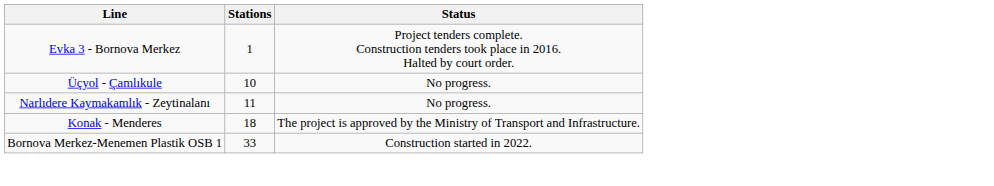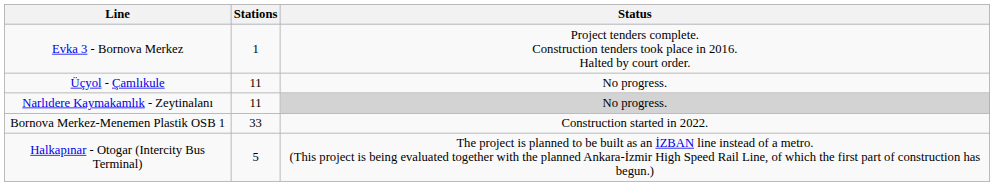 <table class="wikitable" align="center">
 <tr bgcolor=#CADCFB>
 <th>Line</th>
 <th>Stations</th>
 <th>Status</th>
 </tr>
 <tr>
 <td align="center"><a href='#'>Evka 3</a> - Bornova Merkez</td>
 <td align="center">1</td>
 <td align="center">Project tenders complete.<br>Construction tenders took place in 2016. <br> Halted by court order.</td>
 </tr>
 <tr>
 <td align="center"><a href='#'>Üçyol</a> - <a href='#'>Çamlıkule</a></td>
-<td align="center">10</td>
+<td align="center">11</td>
 <td align="center">No progress.</td>
 </tr>
 <tr>
 <td align="center"><a href='#'>Narlıdere Kaymakamlık</a> - Zeytinalanı</td>
 <td align="center">11</td>
-<td align="center">No progress.</td>
-</tr>
-<tr>
-<td align="center"><a href='#'>Konak</a> - Menderes</td>
-<td align="center">18</td>
-<td align="center">The project is approved by the Ministry of Transport and Infrastructure.</td>
+<td align="center" style="background: lightgrey;">No progress.</td>
 </tr>
 <tr>
 <td align="center">Bornova Merkez-Menemen Plastik OSB 1</td>
 <td align="center">33</td>
 <td align="center">Construction started in 2022.</td>
 </tr>
+<tr>
+<td align="center"><a href='#'>Halkapınar</a> - Otogar (Intercity Bus Terminal)</td>
+<td align="center">5</td>
+<td align="center">The project is planned to be built as an <a href='#'>İZBAN</a> line instead of a metro.<br> (This project is being evaluated together with the planned Ankara-İzmir High Speed Rail Line, of which the first part of construction has begun.)</td>
+</tr>
 </table>
